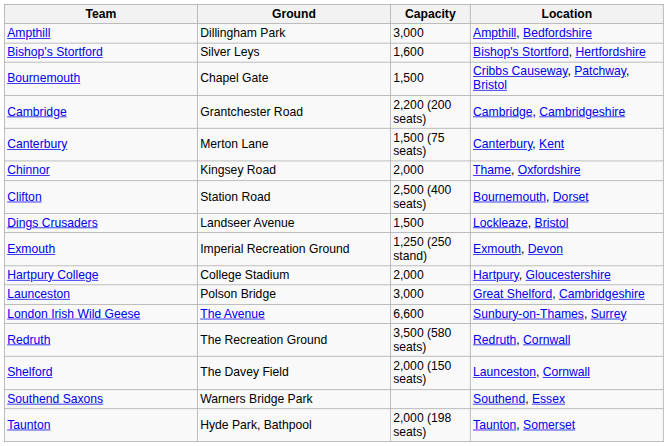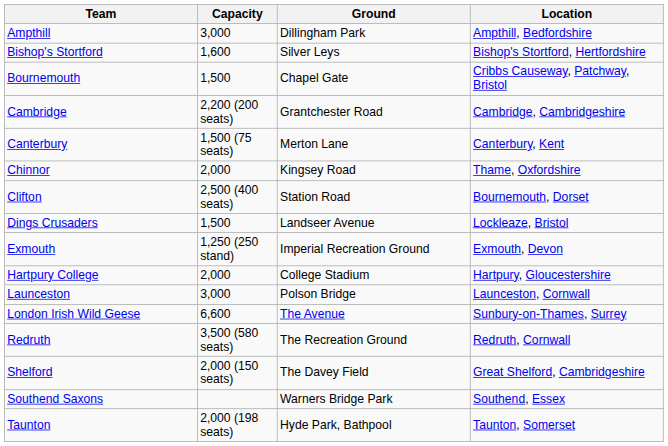 <table class="wikitable sortable">
 <tr>
 <th width=29%>Team</th>
+<th width=12%>Capacity</th>
 <th width=29%>Ground</th>
-<th width=12%>Capacity</th>
 <th width=29%>Location</th>
 </tr>
 <tr>
 <td><a href='#'>Ampthill</a></td>
+<td>3,000</td>
 <td>Dillingham Park</td>
-<td>3,000</td>
 <td><a href='#'>Ampthill</a>, <a href='#'>Bedfordshire</a></td>
 </tr>
 <tr>
 <td><a href='#'>Bishop's Stortford</a></td>
+<td>1,600</td>
 <td>Silver Leys</td>
-<td>1,600</td>
 <td><a href='#'>Bishop's Stortford</a>, <a href='#'>Hertfordshire</a></td>
 </tr>
 <tr>
 <td><a href='#'>Bournemouth</a></td>
+<td>1,500</td>
 <td>Chapel Gate</td>
-<td>1,500</td>
 <td><a href='#'>Cribbs Causeway</a>, <a href='#'>Patchway</a>, <a href='#'>Bristol</a></td>
 </tr>
 <tr>
 <td><a href='#'>Cambridge</a></td>
+<td>2,200 (200 seats)</td>
 <td>Grantchester Road</td>
-<td>2,200 (200 seats)</td>
 <td><a href='#'>Cambridge</a>, <a href='#'>Cambridgeshire</a></td>
 </tr>
 <tr>
 <td><a href='#'>Canterbury</a></td>
+<td>1,500 (75 seats)</td>
 <td>Merton Lane</td>
-<td>1,500 (75 seats)</td>
 <td><a href='#'>Canterbury</a>, <a href='#'>Kent</a></td>
 </tr>
 <tr>
 <td><a href='#'>Chinnor</a></td>
+<td>2,000</td>
 <td>Kingsey Road</td>
-<td>2,000</td>
 <td><a href='#'>Thame</a>, <a href='#'>Oxfordshire</a></td>
 </tr>
 <tr>
 <td><a href='#'>Clifton</a></td>
+<td>2,500 (400 seats)</td>
 <td>Station Road</td>
-<td>2,500 (400 seats)</td>
 <td><a href='#'>Bournemouth</a>, <a href='#'>Dorset</a></td>
 </tr>
 <tr>
 <td><a href='#'>Dings Crusaders</a></td>
+<td>1,500</td>
 <td>Landseer Avenue</td>
-<td>1,500</td>
 <td><a href='#'>Lockleaze</a>, <a href='#'>Bristol</a></td>
 </tr>
 <tr>
 <td><a href='#'>Exmouth</a></td>
+<td>1,250 (250 stand)</td>
 <td>Imperial Recreation Ground</td>
-<td>1,250 (250 stand)</td>
 <td><a href='#'>Exmouth</a>, <a href='#'>Devon</a></td>
 </tr>
 <tr>
 <td><a href='#'>Hartpury College</a></td>
+<td>2,000</td>
 <td>College Stadium</td>
-<td>2,000</td>
 <td><a href='#'>Hartpury</a>, <a href='#'>Gloucestershire</a></td>
 </tr>
 <tr>
 <td><a href='#'>Launceston</a></td>
+<td>3,000</td>
 <td>Polson Bridge</td>
-<td>3,000</td>
-<td><a href='#'>Great Shelford</a>, <a href='#'>Cambridgeshire</a></td>
+<td><a href='#'>Launceston</a>, <a href='#'>Cornwall</a></td>
 </tr>
 <tr>
 <td><a href='#'>London Irish Wild Geese</a></td>
+<td>6,600</td>
 <td><a href='#'>The Avenue</a></td>
-<td>6,600</td>
 <td><a href='#'>Sunbury-on-Thames</a>, <a href='#'>Surrey</a></td>
 </tr>
 <tr>
 <td><a href='#'>Redruth</a></td>
+<td>3,500 (580 seats)</td>
 <td>The Recreation Ground</td>
-<td>3,500 (580 seats)</td>
 <td><a href='#'>Redruth</a>, <a href='#'>Cornwall</a></td>
 </tr>
 <tr>
 <td><a href='#'>Shelford</a></td>
+<td>2,000 (150 seats)</td>
 <td>The Davey Field</td>
-<td>2,000 (150 seats)</td>
-<td><a href='#'>Launceston</a>, <a href='#'>Cornwall</a></td>
+<td><a href='#'>Great Shelford</a>, <a href='#'>Cambridgeshire</a></td>
 </tr>
 <tr>
 <td><a href='#'>Southend Saxons</a></td>
+<td></td>
 <td>Warners Bridge Park</td>
-<td></td>
 <td><a href='#'>Southend</a>, <a href='#'>Essex</a></td>
 </tr>
 <tr>
 <td><a href='#'>Taunton</a></td>
+<td>2,000 (198 seats)</td>
 <td>Hyde Park, Bathpool</td>
-<td>2,000 (198 seats)</td>
 <td><a href='#'>Taunton</a>, <a href='#'>Somerset</a></td>
 </tr>
 </table>
